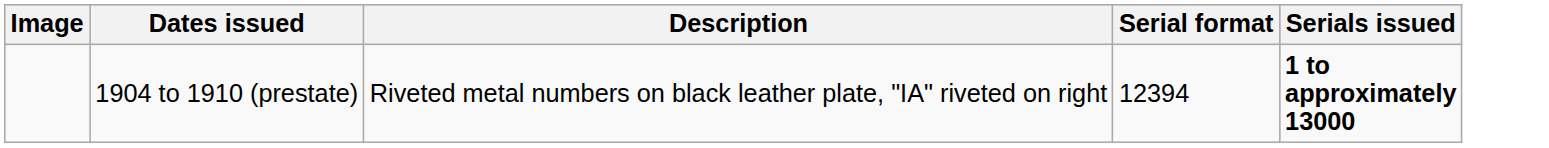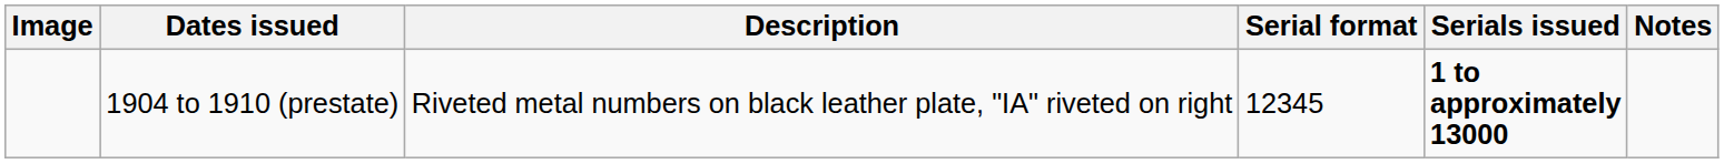 <table class="wikitable">
 <tr>
 <th>Image</th>
 <th>Dates issued</th>
 <th>Description</th>
 <th>Serial format</th>
 <th style="width:100px;">Serials issued</th>
+<th>Notes</th>
 </tr>
 <tr>
 <td></td>
 <td>1904 to 1910 (prestate)</td>
 <td>Riveted metal numbers on black leather plate, "IA" riveted on right</td>
-<td>12394</td>
+<td>12345</td>
 <td><strong>1 to approximately 13000</strong></td>
+<td></td>
 </tr>
 </table>
